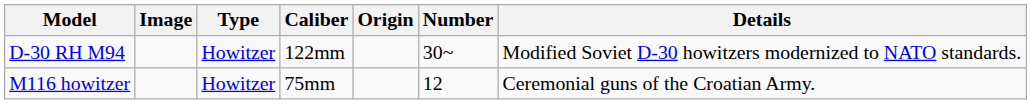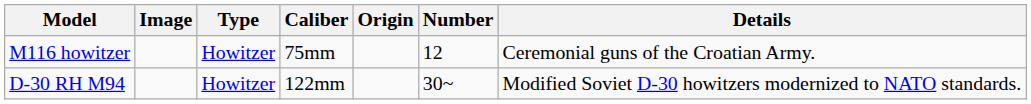 <table class="wikitable">
 <tr>
 <th>Model</th>
 <th>Image</th>
 <th>Type</th>
 <th>Caliber</th>
 <th>Origin</th>
 <th>Number</th>
 <th>Details</th>
 </tr>
 <tr>
+<td><a href='#'>M116 howitzer</a></td>
+<td></td>
+<td><a href='#'>Howitzer</a></td>
+<td>75mm</td>
+<td></td>
+<td>12</td>
+<td>Ceremonial guns of the Croatian Army.</td>
+</tr>
+<tr>
 <td><a href='#'>D-30 RH M94</a></td>
 <td></td>
 <td><a href='#'>Howitzer</a></td>
 <td>122mm</td>
 <td></td>
 <td>30~</td>
 <td>Modified Soviet <a href='#'>D-30</a> howitzers modernized to <a href='#'>NATO</a> standards.</td>
 </tr>
-<tr>
-<td><a href='#'>M116 howitzer</a></td>
-<td></td>
-<td><a href='#'>Howitzer</a></td>
-<td>75mm</td>
-<td></td>
-<td>12</td>
-<td>Ceremonial guns of the Croatian Army.</td>
-</tr>
 </table>
